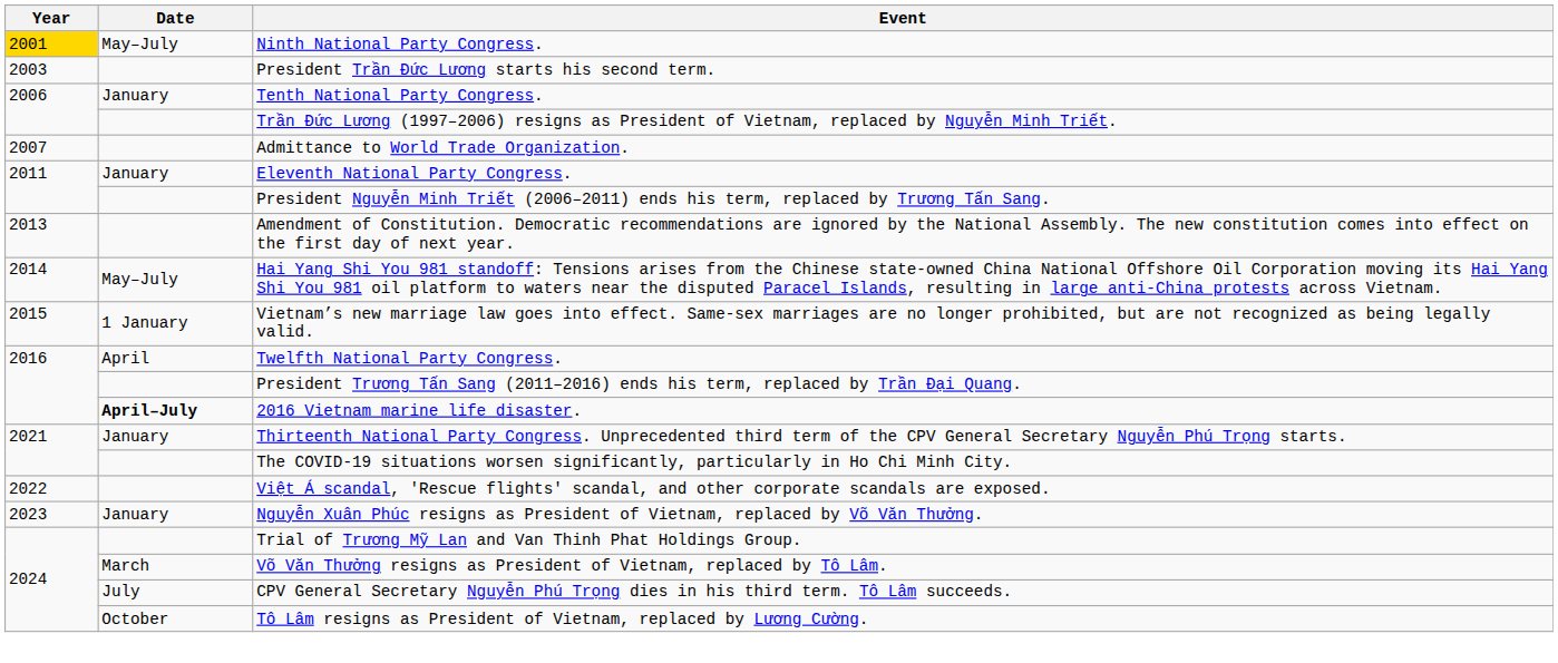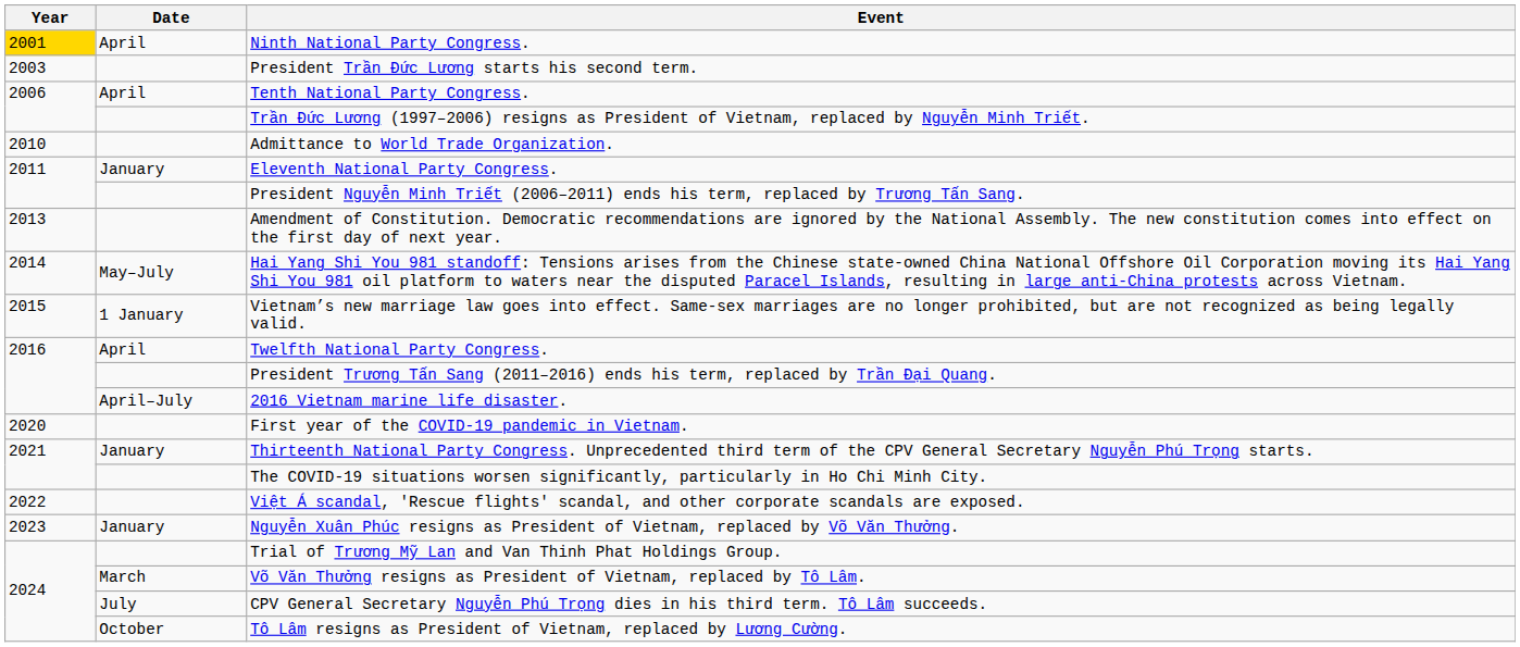 <table class="wikitable" width="100%">
 <tr>
 <th style="width:6%">Year</th>
 <th style="width:10%">Date</th>
 <th>Event</th>
 </tr>
 <tr>
 <td rowspan="1" valign="top" style="background: gold;">2001</td>
-<td>May–July</td>
+<td>April</td>
 <td><a href='#'>Ninth National Party Congress</a>.</td>
 </tr>
 <tr>
 <td rowspan="1" valign="top">2003</td>
 <td></td>
 <td>President <a href='#'>Trần Đức Lương</a> starts his second term.</td>
 </tr>
 <tr>
 <td rowspan="2" valign="top">2006</td>
-<td>January</td>
+<td>April</td>
 <td><a href='#'>Tenth National Party Congress</a>.</td>
 </tr>
 <tr>
 <td></td>
 <td><a href='#'>Trần Đức Lương</a> (1997–2006) resigns as President of Vietnam, replaced by <a href='#'>Nguyễn Minh Triết</a>.</td>
 </tr>
 <tr>
-<td rowspan="1" valign="top">2007</td>
+<td rowspan="1" valign="top">2010</td>
 <td></td>
 <td>Admittance to <a href='#'>World Trade Organization</a>.</td>
 </tr>
 <tr>
 <td rowspan="2" valign="top">2011</td>
 <td>January</td>
 <td><a href='#'>Eleventh National Party Congress</a>.</td>
 </tr>
 <tr>
 <td></td>
 <td>President <a href='#'>Nguyễn Minh Triết</a> (2006–2011) ends his term, replaced by <a href='#'>Trương Tấn Sang</a>.</td>
 </tr>
 <tr>
 <td rowspan="1" valign="top">2013</td>
 <td></td>
 <td>Amendment of Constitution. Democratic recommendations are ignored by the National Assembly. The new constitution comes into effect on the first day of next year.</td>
 </tr>
 <tr>
 <td rowspan="1" valign="top">2014</td>
 <td>May–July</td>
 <td><a href='#'>Hai Yang Shi You 981 standoff</a>: Tensions arises from the Chinese state-owned China National Offshore Oil Corporation moving its <a href='#'>Hai Yang Shi You 981</a> oil platform to waters near the disputed <a href='#'>Paracel Islands</a>, resulting in <a href='#'>large anti-China protests</a> across Vietnam.</td>
 </tr>
 <tr>
 <td rowspan="1" valign="top">2015</td>
 <td>1 January</td>
 <td>Vietnam’s new marriage law goes into effect. Same-sex marriages are no longer prohibited, but are not recognized as being legally valid.</td>
 </tr>
 <tr>
 <td rowspan="3" valign="top">2016</td>
 <td>April</td>
 <td><a href='#'>Twelfth National Party Congress</a>.</td>
 </tr>
 <tr>
 <td></td>
 <td>President <a href='#'>Trương Tấn Sang</a> (2011–2016) ends his term, replaced by <a href='#'>Trần Đại Quang</a>.</td>
 </tr>
 <tr>
-<td><strong>April–July</strong></td>
+<td>April–July</td>
 <td><a href='#'>2016 Vietnam marine life disaster</a>.</td>
+</tr>
+<tr>
+<td rowspan="1" valign="top">2020</td>
+<td></td>
+<td>First year of the <a href='#'>COVID-19 pandemic in Vietnam</a>.</td>
 </tr>
 <tr>
 <td rowspan="2" valign="top">2021</td>
 <td>January</td>
 <td><a href='#'>Thirteenth National Party Congress</a>. Unprecedented third term of the CPV General Secretary <a href='#'>Nguyễn Phú Trọng</a> starts.</td>
 </tr>
 <tr>
 <td></td>
 <td>The COVID-19 situations worsen significantly, particularly in Ho Chi Minh City.</td>
 </tr>
 <tr>
 <td rowspan="1" valign="top">2022</td>
 <td></td>
 <td><a href='#'>Việt Á scandal</a>, 'Rescue flights' scandal, and other corporate scandals are exposed.</td>
 </tr>
 <tr>
 <td rowspan="1" valign="top">2023</td>
 <td>January</td>
 <td><a href='#'>Nguyễn Xuân Phúc</a> resigns as President of Vietnam, replaced by <a href='#'>Võ Văn Thưởng</a>.</td>
 </tr>
 <tr>
 <td rowspan="4">2024</td>
 <td></td>
 <td>Trial of <a href='#'>Trương Mỹ Lan</a> and Van Thinh Phat Holdings Group.</td>
 </tr>
 <tr>
 <td>March</td>
 <td><a href='#'>Võ Văn Thưởng</a> resigns as President of Vietnam, replaced by <a href='#'>Tô Lâm</a>.</td>
 </tr>
 <tr>
 <td>July</td>
 <td>CPV General Secretary <a href='#'>Nguyễn Phú Trọng</a> dies in his third term. <a href='#'>Tô Lâm</a> succeeds.</td>
 </tr>
 <tr>
 <td>October</td>
 <td><a href='#'>Tô Lâm</a> resigns as President of Vietnam, replaced by <a href='#'>Lương Cường</a>.</td>
 </tr>
 </table>
